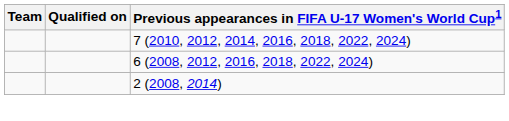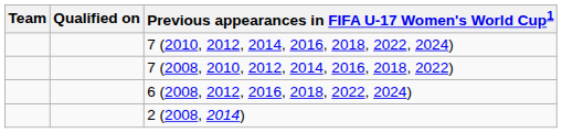 <table class="wikitable sortable">
 <tr>
 <th>Team</th>
 <th>Qualified on</th>
 <th data-sort-type="number">Previous appearances in <a href='#'>FIFA U-17 Women's World Cup</a><sup><strong><a href='#'>1</a></strong></sup></th>
 </tr>
 <tr>
 <td></td>
 <td></td>
 <td>7 (<a href='#'>2010</a>, <a href='#'>2012</a>, <a href='#'>2014</a>, <a href='#'>2016</a>, <a href='#'>2018</a>, <a href='#'>2022</a>, <a href='#'>2024</a>)</td>
 </tr>
 <tr>
 <td></td>
 <td></td>
+<td>7 (<a href='#'>2008</a>, <a href='#'>2010</a>, <a href='#'>2012</a>, <a href='#'>2014</a>, <a href='#'>2016</a>, <a href='#'>2018</a>, <a href='#'>2022</a>)</td>
+</tr>
+<tr>
+<td></td>
+<td></td>
 <td>6 (<a href='#'>2008</a>, <a href='#'>2012</a>, <a href='#'>2016</a>, <a href='#'>2018</a>, <a href='#'>2022</a>, <a href='#'>2024</a>)</td>
 </tr>
 <tr>
 <td></td>
 <td></td>
 <td>2 (<a href='#'>2008</a>, <em><a href='#'>2014</a></em>)</td>
 </tr>
 </table>
